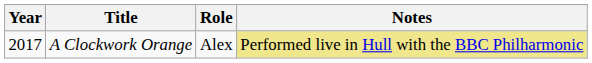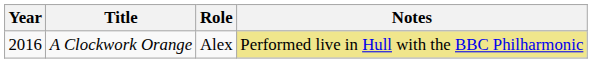 <table class="wikitable sortable">
 <tr>
 <th>Year</th>
 <th>Title</th>
 <th>Role</th>
 <th class="unsortable">Notes</th>
 </tr>
 <tr>
-<td>2017</td>
+<td>2016</td>
 <td><em>A Clockwork Orange</em></td>
 <td>Alex</td>
 <td style="background: khaki;">Performed live in <a href='#'>Hull</a> with the <a href='#'>BBC Philharmonic</a></td>
 </tr>
 </table>
